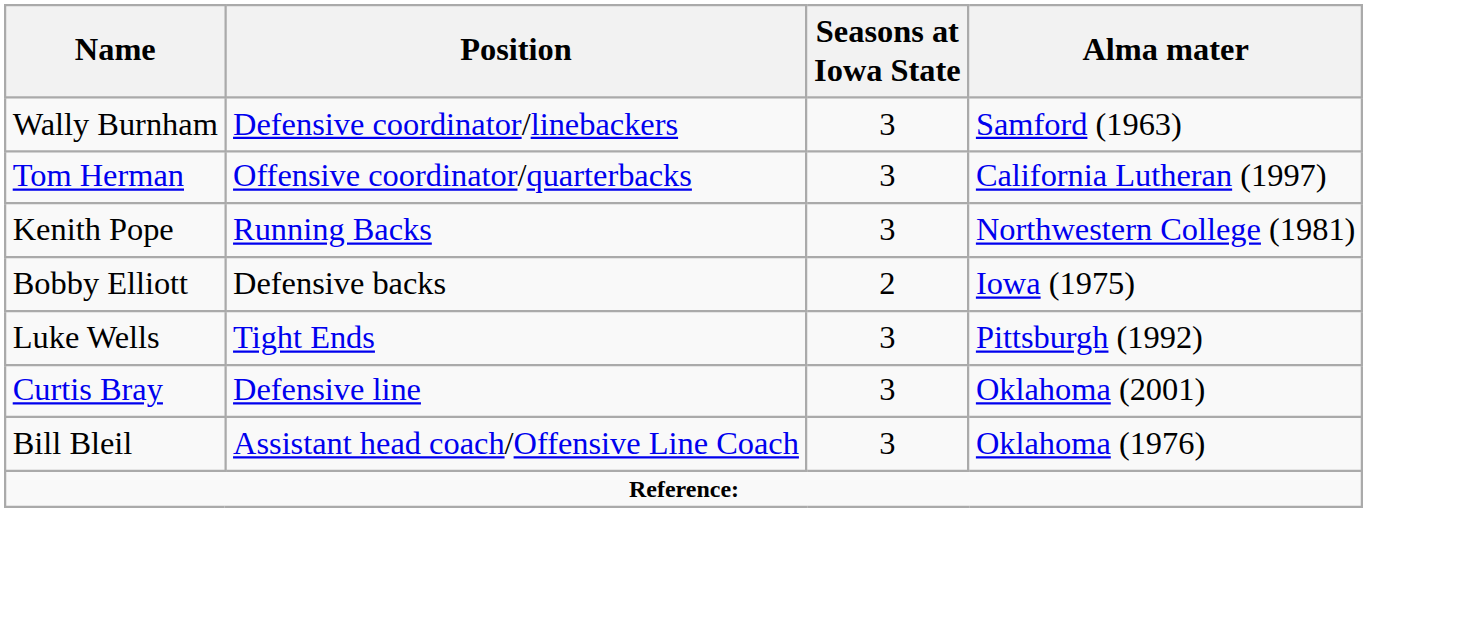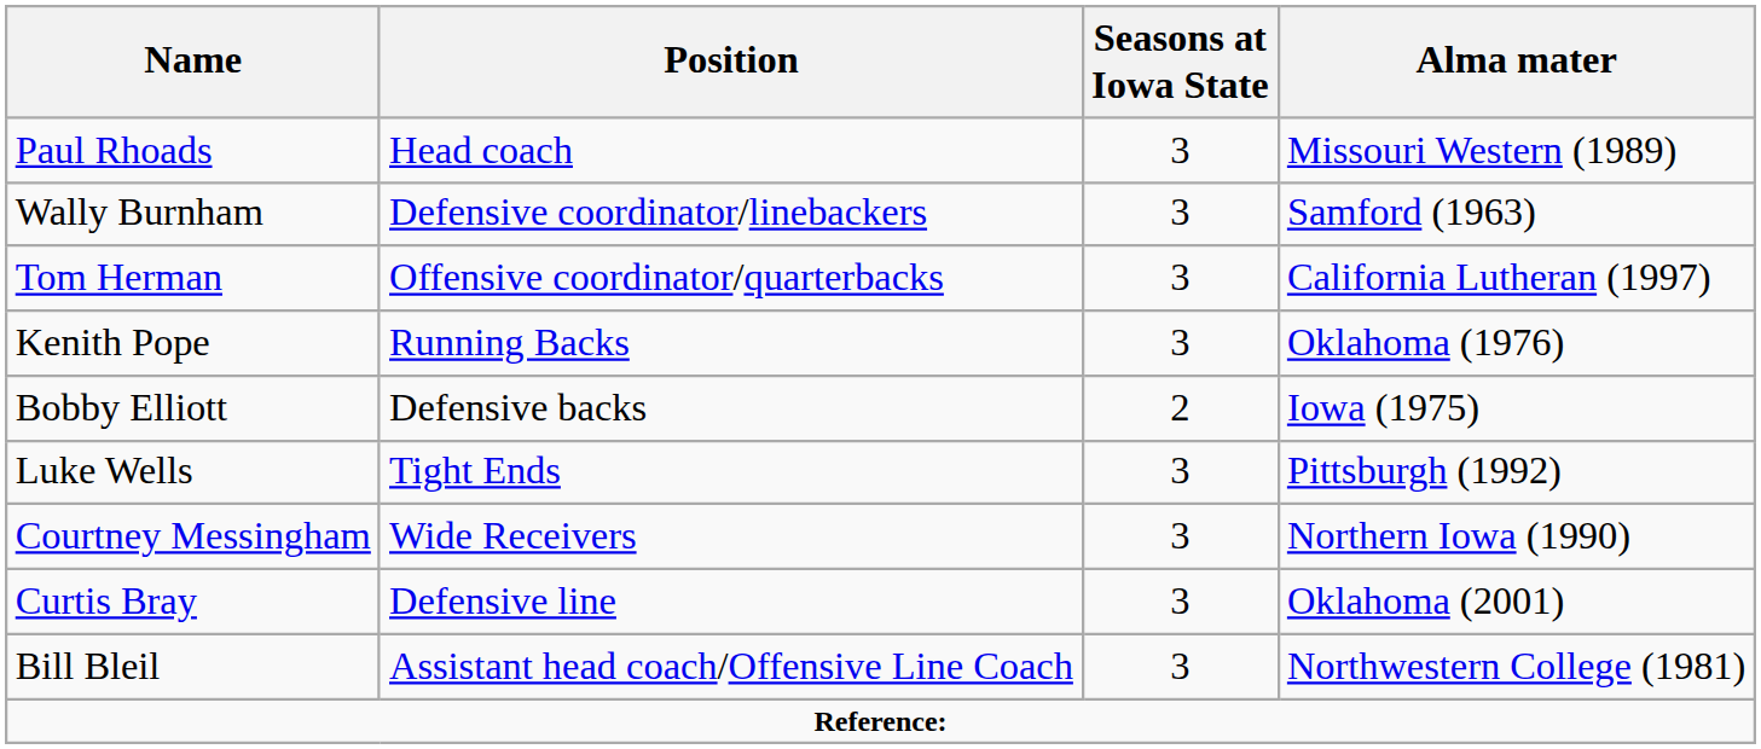 <table class="wikitable" border="1" style="font-size:90%;">
 <tr>
 <th>Name</th>
 <th>Position</th>
 <th>Seasons at<br>Iowa State</th>
 <th>Alma mater</th>
+</tr>
+<tr>
+<td><a href='#'>Paul Rhoads</a></td>
+<td><a href='#'>Head coach</a></td>
+<td align=center>3</td>
+<td><a href='#'>Missouri Western</a> (1989)</td>
 </tr>
 <tr>
 <td>Wally Burnham</td>
 <td><a href='#'>Defensive coordinator</a>/<a href='#'>linebackers</a></td>
 <td align=center>3</td>
 <td><a href='#'>Samford</a> (1963)</td>
 </tr>
 <tr>
 <td><a href='#'>Tom Herman</a></td>
 <td><a href='#'>Offensive coordinator</a>/<a href='#'>quarterbacks</a></td>
 <td align=center>3</td>
 <td><a href='#'>California Lutheran</a> (1997)</td>
 </tr>
 <tr>
 <td>Kenith Pope</td>
 <td><a href='#'>Running Backs</a></td>
 <td align=center>3</td>
-<td><a href='#'>Northwestern College</a> (1981)</td>
+<td><a href='#'>Oklahoma</a> (1976)</td>
 </tr>
 <tr>
 <td>Bobby Elliott</td>
 <td>Defensive backs</td>
 <td align=center>2</td>
 <td><a href='#'>Iowa</a> (1975)</td>
 </tr>
 <tr>
 <td>Luke Wells</td>
 <td><a href='#'>Tight Ends</a></td>
 <td align=center>3</td>
 <td><a href='#'>Pittsburgh</a> (1992)</td>
 </tr>
 <tr>
+<td><a href='#'>Courtney Messingham</a></td>
+<td><a href='#'>Wide Receivers</a></td>
+<td align=center>3</td>
+<td><a href='#'>Northern Iowa</a> (1990)</td>
+</tr>
+<tr>
 <td><a href='#'>Curtis Bray</a></td>
 <td><a href='#'>Defensive line</a></td>
 <td align=center>3</td>
 <td><a href='#'>Oklahoma</a> (2001)</td>
 </tr>
 <tr>
 <td>Bill Bleil</td>
 <td><a href='#'>Assistant head coach</a>/<a href='#'>Offensive Line Coach</a></td>
 <td align=center>3</td>
-<td><a href='#'>Oklahoma</a> (1976)</td>
+<td><a href='#'>Northwestern College</a> (1981)</td>
 </tr>
 <tr>
 <td colspan="4" style="font-size: 8pt" align="center"><strong>Reference:</strong></td>
 </tr>
 </table>
